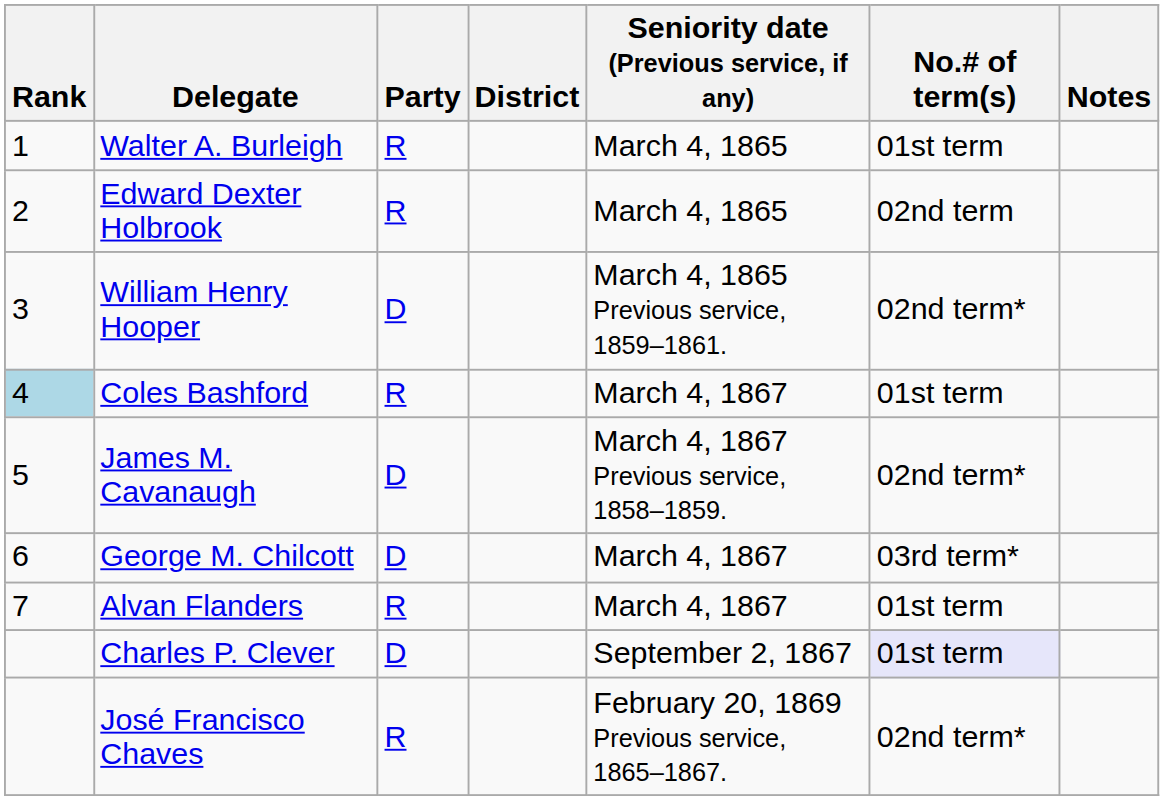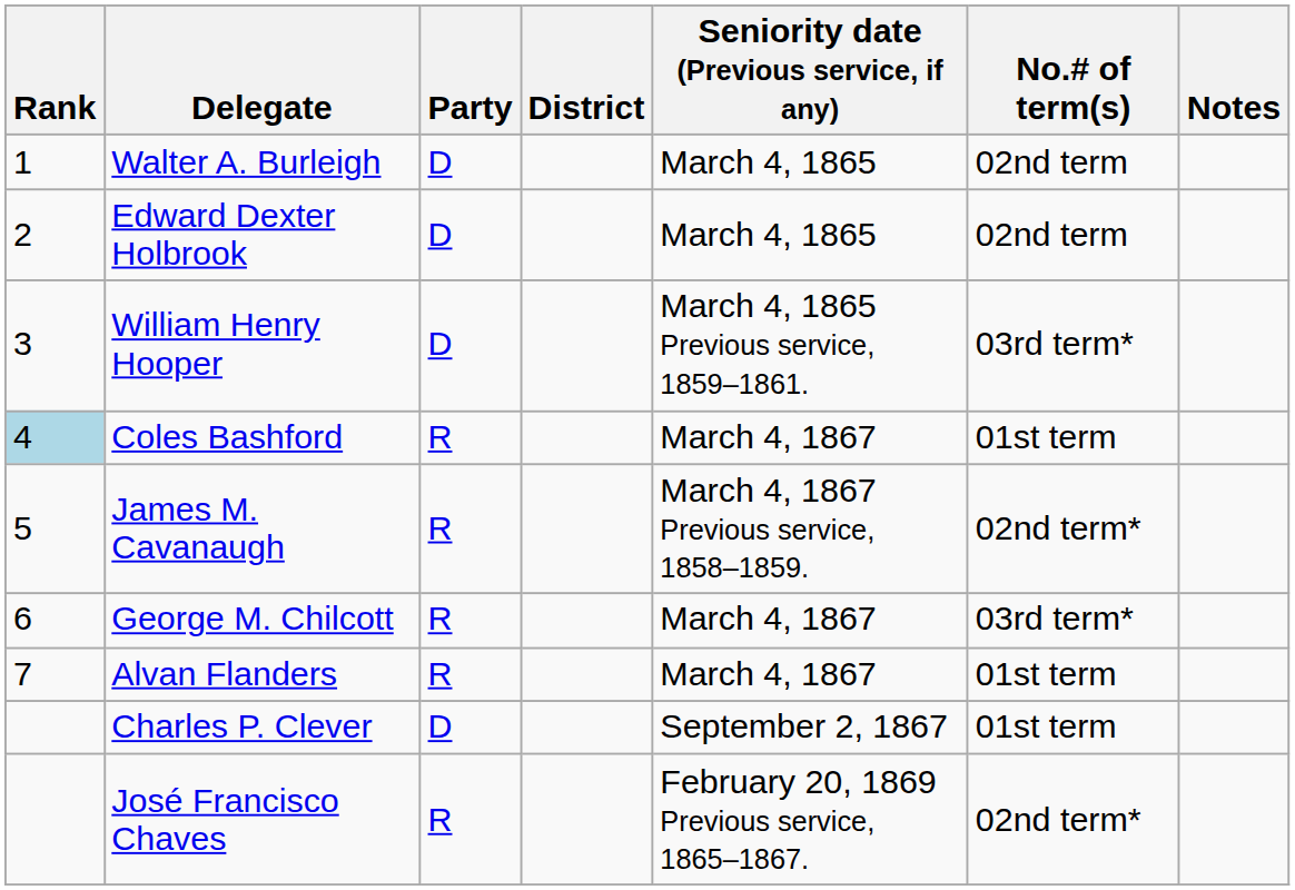 <table class="wikitable sortable">
 <tr valign=bottom>
 <th>Rank</th>
 <th>Delegate</th>
 <th>Party</th>
 <th>District</th>
 <th>Seniority date<br><small>(Previous service, if any)</small><br></th>
 <th>No.# of term(s)</th>
 <th>Notes</th>
 </tr>
 <tr>
 <td>1</td>
 <td><a href='#'>Walter A. Burleigh</a></td>
-<td><a href='#'>R</a></td>
+<td><a href='#'>D</a></td>
 <td></td>
 <td>March 4, 1865</td>
-<td>01st term</td>
+<td>02nd term</td>
 <td></td>
 </tr>
 <tr>
 <td>2</td>
 <td><a href='#'>Edward Dexter Holbrook</a></td>
-<td><a href='#'>R</a></td>
+<td><a href='#'>D</a></td>
 <td></td>
 <td>March 4, 1865</td>
 <td>02nd term</td>
 <td></td>
 </tr>
 <tr>
 <td>3</td>
 <td><a href='#'>William Henry Hooper</a></td>
 <td><a href='#'>D</a></td>
 <td></td>
 <td>March 4, 1865<br><small>Previous service, 1859–1861. </small></td>
-<td>02nd term*</td>
+<td>03rd term*</td>
 <td></td>
 </tr>
 <tr>
 <td style="background: lightblue;">4</td>
 <td><a href='#'>Coles Bashford</a></td>
 <td><a href='#'>R</a></td>
 <td></td>
 <td>March 4, 1867</td>
 <td>01st term</td>
 <td></td>
 </tr>
 <tr>
 <td>5</td>
 <td><a href='#'>James M. Cavanaugh</a></td>
-<td><a href='#'>D</a></td>
+<td><a href='#'>R</a></td>
 <td></td>
 <td>March 4, 1867<br><small>Previous service, 1858–1859. </small></td>
 <td>02nd term*</td>
 <td></td>
 </tr>
 <tr>
 <td>6</td>
 <td><a href='#'>George M. Chilcott</a></td>
-<td><a href='#'>D</a></td>
+<td><a href='#'>R</a></td>
 <td></td>
 <td>March 4, 1867</td>
 <td>03rd term*</td>
 <td></td>
 </tr>
 <tr>
 <td>7</td>
 <td><a href='#'>Alvan Flanders</a></td>
 <td><a href='#'>R</a></td>
 <td></td>
 <td>March 4, 1867</td>
 <td>01st term</td>
 <td></td>
 </tr>
 <tr>
 <td></td>
 <td><a href='#'>Charles P. Clever</a></td>
 <td><a href='#'>D</a></td>
 <td></td>
 <td>September 2, 1867</td>
-<td style="background: lavender;">01st term</td>
+<td>01st term</td>
 <td></td>
 </tr>
 <tr>
 <td></td>
 <td><a href='#'>José Francisco Chaves</a></td>
 <td><a href='#'>R</a></td>
 <td></td>
 <td>February 20, 1869<br><small>Previous service, 1865–1867. </small></td>
 <td>02nd term*</td>
 <td></td>
 </tr>
 <tr>
 </tr>
 </table>
